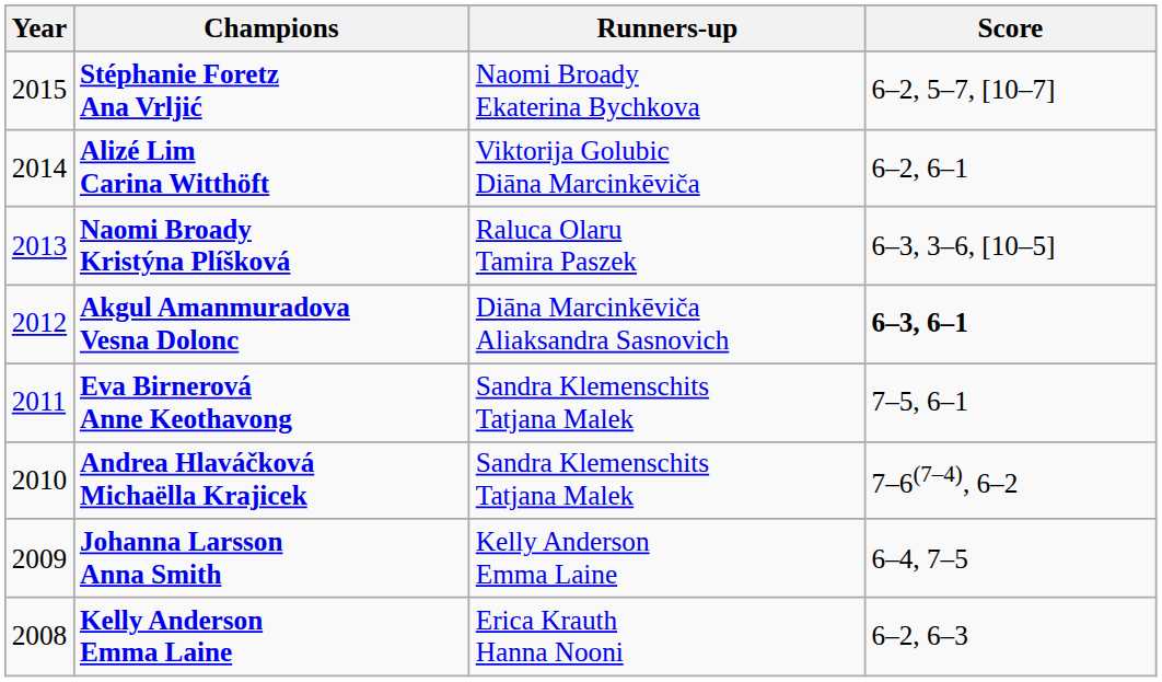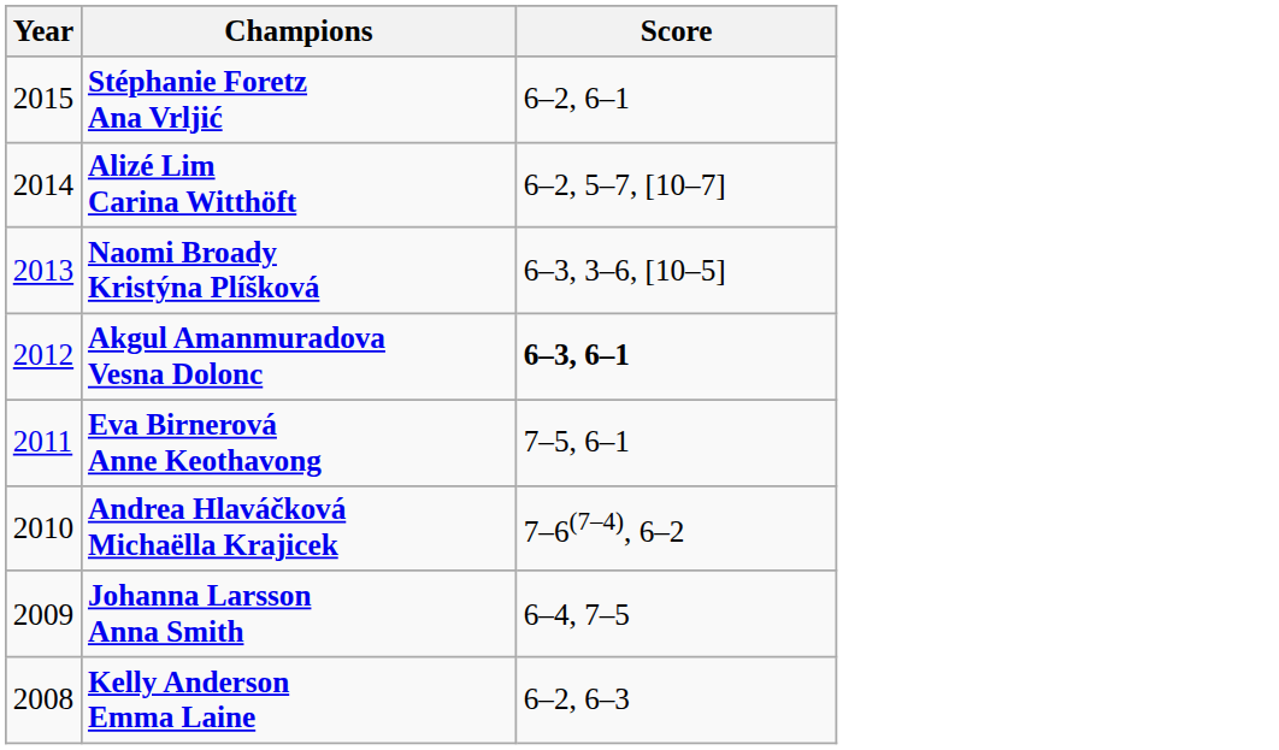 <table class="wikitable" style="font-size:90%">
 <tr>
 <th>Year</th>
 <th width="200">Champions</th>
-<th width="200">Runners-up</th>
 <th width="145">Score</th>
 </tr>
 <tr>
 <td>2015</td>
 <td> <strong><a href='#'>Stéphanie Foretz</a></strong> <br>  <strong><a href='#'>Ana Vrljić</a></strong></td>
-<td> <a href='#'>Naomi Broady</a> <br>  <a href='#'>Ekaterina Bychkova</a></td>
-<td>6–2, 5–7, [10–7]</td>
+<td>6–2, 6–1</td>
 </tr>
 <tr>
 <td>2014</td>
 <td> <strong><a href='#'>Alizé Lim</a></strong> <br>  <strong><a href='#'>Carina Witthöft</a></strong></td>
-<td> <a href='#'>Viktorija Golubic</a> <br>  <a href='#'>Diāna Marcinkēviča</a></td>
-<td>6–2, 6–1</td>
+<td>6–2, 5–7, [10–7]</td>
 </tr>
 <tr>
 <td><a href='#'>2013</a></td>
 <td> <strong><a href='#'>Naomi Broady</a></strong> <br>  <strong><a href='#'>Kristýna Plíšková</a></strong></td>
-<td> <a href='#'>Raluca Olaru</a> <br>  <a href='#'>Tamira Paszek</a></td>
 <td>6–3, 3–6, [10–5]</td>
 </tr>
 <tr>
 <td><a href='#'>2012</a></td>
 <td> <strong><a href='#'>Akgul Amanmuradova</a></strong> <br>  <strong><a href='#'>Vesna Dolonc</a></strong></td>
-<td> <a href='#'>Diāna Marcinkēviča</a> <br>  <a href='#'>Aliaksandra Sasnovich</a></td>
 <td><strong>6–3, 6–1</strong></td>
 </tr>
 <tr>
 <td><a href='#'>2011</a></td>
 <td> <strong><a href='#'>Eva Birnerová</a></strong> <br>  <strong><a href='#'>Anne Keothavong</a></strong></td>
-<td> <a href='#'>Sandra Klemenschits</a> <br>  <a href='#'>Tatjana Malek</a></td>
 <td>7–5, 6–1</td>
 </tr>
 <tr>
 <td>2010</td>
 <td> <strong><a href='#'>Andrea Hlaváčková</a></strong> <br>  <strong><a href='#'>Michaëlla Krajicek</a></strong></td>
-<td> <a href='#'>Sandra Klemenschits</a> <br>  <a href='#'>Tatjana Malek</a></td>
 <td>7–6<sup>(7–4)</sup>, 6–2</td>
 </tr>
 <tr>
 <td>2009</td>
 <td> <strong><a href='#'>Johanna Larsson</a></strong> <br>  <strong><a href='#'>Anna Smith</a></strong></td>
-<td> <a href='#'>Kelly Anderson</a> <br>  <a href='#'>Emma Laine</a></td>
 <td>6–4, 7–5</td>
 </tr>
 <tr>
 <td>2008</td>
 <td> <strong><a href='#'>Kelly Anderson</a></strong> <br>  <strong><a href='#'>Emma Laine</a></strong></td>
-<td> <a href='#'>Erica Krauth</a> <br>  <a href='#'>Hanna Nooni</a></td>
 <td>6–2, 6–3</td>
 </tr>
 </table>
